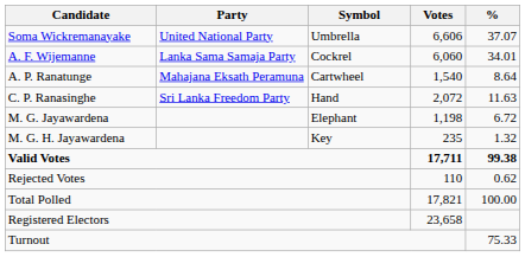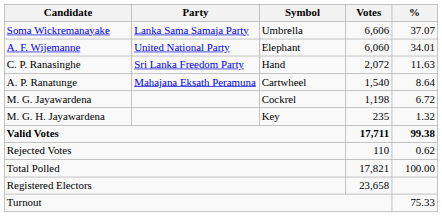 <table class="wikitable" border="1" style="text-align:right;">
 <tr>
 <th align=left width="180">Candidate</th>
 <th align=left width="180">Party</th>
 <th align=left width="120">Symbol</th>
 <th align=left width="60">Votes</th>
 <th align=left width="60">%</th>
 </tr>
 <tr>
 <td align=left><a href='#'>Soma Wickremanayake</a></td>
-<td align=left><a href='#'>United National Party</a></td>
+<td align=left><a href='#'>Lanka Sama Samaja Party</a></td>
 <td align=left>Umbrella</td>
 <td align=right>6,606</td>
 <td align=right>37.07</td>
 </tr>
 <tr>
 <td align=left><a href='#'>A. F. Wijemanne</a></td>
-<td align=left><a href='#'>Lanka Sama Samaja Party</a></td>
-<td align=left>Cockrel</td>
+<td align=left><a href='#'>United National Party</a></td>
+<td align=left>Elephant</td>
 <td align=right>6,060</td>
 <td align=right>34.01</td>
+</tr>
+<tr>
+<td align=left>C. P. Ranasinghe</td>
+<td align=left><a href='#'>Sri Lanka Freedom Party</a></td>
+<td align=left>Hand</td>
+<td align=right>2,072</td>
+<td align=right>11.63</td>
 </tr>
 <tr>
 <td align=left>A. P. Ranatunge</td>
 <td align=left><a href='#'>Mahajana Eksath Peramuna</a></td>
 <td align=left>Cartwheel</td>
 <td align=right>1,540</td>
 <td align=right>8.64</td>
 </tr>
 <tr>
-<td align=left>C. P. Ranasinghe</td>
-<td align=left><a href='#'>Sri Lanka Freedom Party</a></td>
-<td align=left>Hand</td>
-<td align=right>2,072</td>
-<td align=right>11.63</td>
-</tr>
-<tr>
 <td align=left>M. G. Jayawardena</td>
 <td align=left></td>
-<td align=left>Elephant</td>
+<td align=left>Cockrel</td>
 <td align=right>1,198</td>
 <td align=right>6.72</td>
 </tr>
 <tr>
 <td align=left>M. G. H. Jayawardena</td>
 <td align=left></td>
 <td align=left>Key</td>
 <td align=right>235</td>
 <td align=right>1.32</td>
 </tr>
 <tr>
 <td align=left colspan=3><strong>Valid Votes</strong></td>
 <td align=right><strong>17,711</strong></td>
 <td align=right><strong>99.38</strong></td>
 </tr>
 <tr>
 <td align=left colspan=3>Rejected Votes</td>
 <td align=right>110</td>
 <td align=right>0.62</td>
 </tr>
 <tr>
 <td align=left colspan=3>Total Polled</td>
 <td align=right>17,821</td>
 <td align=right>100.00</td>
 </tr>
 <tr>
 <td align=left colspan=3>Registered Electors</td>
 <td align=right>23,658</td>
 <td></td>
 </tr>
 <tr>
 <td align=left colspan=4>Turnout</td>
 <td align=right>75.33</td>
 </tr>
 </table>
